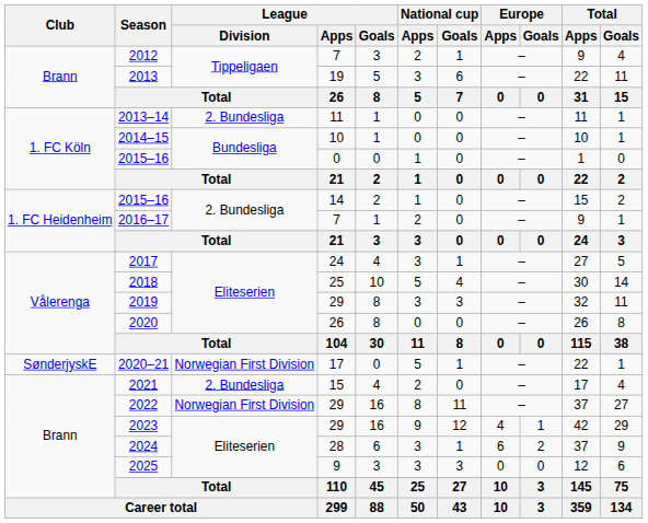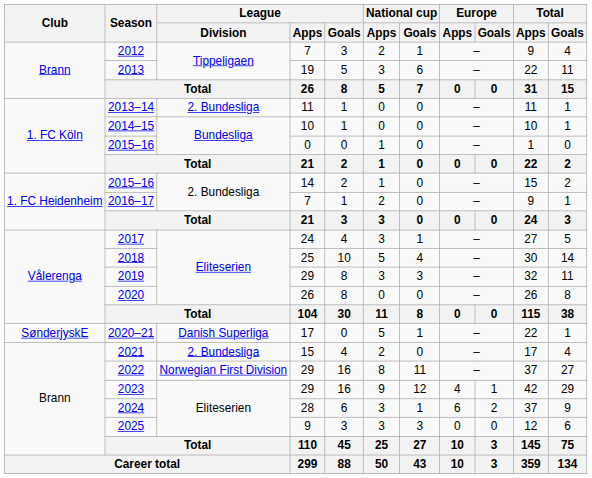 <table class="wikitable" style="text-align:center">
 <tr>
 <th rowspan="2">Club</th>
 <th rowspan="2">Season</th>
 <th colspan="3">League</th>
 <th colspan="2">National cup</th>
 <th colspan="2">Europe</th>
 <th colspan="2">Total</th>
 </tr>
 <tr>
 <th>Division</th>
 <th>Apps</th>
 <th>Goals</th>
 <th>Apps</th>
 <th>Goals</th>
 <th>Apps</th>
 <th>Goals</th>
 <th>Apps</th>
 <th>Goals</th>
 </tr>
 <tr>
 <td rowspan="3"><a href='#'>Brann</a></td>
 <td><a href='#'>2012</a></td>
 <td rowspan="2"><a href='#'>Tippeligaen</a></td>
 <td>7</td>
 <td>3</td>
 <td>2</td>
 <td>1</td>
 <td colspan="2">–</td>
 <td>9</td>
 <td>4</td>
 </tr>
 <tr>
 <td><a href='#'>2013</a></td>
 <td>19</td>
 <td>5</td>
 <td>3</td>
 <td>6</td>
 <td colspan="2">–</td>
 <td>22</td>
 <td>11</td>
 </tr>
 <tr>
 <th colspan="2">Total</th>
 <th>26</th>
 <th>8</th>
 <th>5</th>
 <th>7</th>
 <th>0</th>
 <th>0</th>
 <th>31</th>
 <th>15</th>
 </tr>
 <tr>
 <td rowspan=4><a href='#'>1. FC Köln</a></td>
 <td><a href='#'>2013–14</a></td>
 <td><a href='#'>2. Bundesliga</a></td>
 <td>11</td>
 <td>1</td>
 <td>0</td>
 <td>0</td>
 <td colspan="2">–</td>
 <td>11</td>
 <td>1</td>
 </tr>
 <tr>
 <td><a href='#'>2014–15</a></td>
 <td rowspan="2"><a href='#'>Bundesliga</a></td>
 <td>10</td>
 <td>1</td>
 <td>0</td>
 <td>0</td>
 <td colspan="2">–</td>
 <td>10</td>
 <td>1</td>
 </tr>
 <tr>
 <td><a href='#'>2015–16</a></td>
 <td>0</td>
 <td>0</td>
 <td>1</td>
 <td>0</td>
 <td colspan="2">–</td>
 <td>1</td>
 <td>0</td>
 </tr>
 <tr>
 <th colspan="2">Total</th>
 <th>21</th>
 <th>2</th>
 <th>1</th>
 <th>0</th>
 <th>0</th>
 <th>0</th>
 <th>22</th>
 <th>2</th>
 </tr>
 <tr>
 <td rowspan="3"><a href='#'>1. FC Heidenheim</a></td>
 <td><a href='#'>2015–16</a></td>
 <td rowspan="2">2. Bundesliga</td>
 <td>14</td>
 <td>2</td>
 <td>1</td>
 <td>0</td>
 <td colspan="2">–</td>
 <td>15</td>
 <td>2</td>
 </tr>
 <tr>
 <td><a href='#'>2016–17</a></td>
 <td>7</td>
 <td>1</td>
 <td>2</td>
 <td>0</td>
 <td colspan="2">–</td>
 <td>9</td>
 <td>1</td>
 </tr>
 <tr>
 <th colspan="2">Total</th>
 <th>21</th>
 <th>3</th>
 <th>3</th>
 <th>0</th>
 <th>0</th>
 <th>0</th>
 <th>24</th>
 <th>3</th>
 </tr>
 <tr>
 <td rowspan="5"><a href='#'>Vålerenga</a></td>
 <td><a href='#'>2017</a></td>
 <td rowspan="4"><a href='#'>Eliteserien</a></td>
 <td>24</td>
 <td>4</td>
 <td>3</td>
 <td>1</td>
 <td colspan="2">–</td>
 <td>27</td>
 <td>5</td>
 </tr>
 <tr>
 <td><a href='#'>2018</a></td>
 <td>25</td>
 <td>10</td>
 <td>5</td>
 <td>4</td>
 <td colspan="2">–</td>
 <td>30</td>
 <td>14</td>
 </tr>
 <tr>
 <td><a href='#'>2019</a></td>
 <td>29</td>
 <td>8</td>
 <td>3</td>
 <td>3</td>
 <td colspan="2">–</td>
 <td>32</td>
 <td>11</td>
 </tr>
 <tr>
 <td><a href='#'>2020</a></td>
 <td>26</td>
 <td>8</td>
 <td>0</td>
 <td>0</td>
 <td colspan="2">–</td>
 <td>26</td>
 <td>8</td>
 </tr>
 <tr>
 <th colspan="2">Total</th>
 <th>104</th>
 <th>30</th>
 <th>11</th>
 <th>8</th>
 <th>0</th>
 <th>0</th>
 <th>115</th>
 <th>38</th>
 </tr>
 <tr>
 <td><a href='#'>SønderjyskE</a></td>
 <td><a href='#'>2020–21</a></td>
-<td><a href='#'>Norwegian First Division</a></td>
+<td><a href='#'>Danish Superliga</a></td>
 <td>17</td>
 <td>0</td>
 <td>5</td>
 <td>1</td>
 <td colspan="2">–</td>
 <td>22</td>
 <td>1</td>
 </tr>
 <tr>
 <td rowspan="6">Brann</td>
 <td><a href='#'>2021</a></td>
 <td><a href='#'>2. Bundesliga</a></td>
 <td>15</td>
 <td>4</td>
 <td>2</td>
 <td>0</td>
 <td colspan="2">–</td>
 <td>17</td>
 <td>4</td>
 </tr>
 <tr>
 <td><a href='#'>2022</a></td>
 <td><a href='#'>Norwegian First Division</a></td>
 <td>29</td>
 <td>16</td>
 <td>8</td>
 <td>11</td>
 <td colspan="2">–</td>
 <td>37</td>
 <td>27</td>
 </tr>
 <tr>
 <td><a href='#'>2023</a></td>
 <td rowspan="3">Eliteserien</td>
 <td>29</td>
 <td>16</td>
 <td>9</td>
 <td>12</td>
 <td>4</td>
 <td>1</td>
 <td>42</td>
 <td>29</td>
 </tr>
 <tr>
 <td><a href='#'>2024</a></td>
 <td>28</td>
 <td>6</td>
 <td>3</td>
 <td>1</td>
 <td>6</td>
 <td>2</td>
 <td>37</td>
 <td>9</td>
 </tr>
 <tr>
 <td><a href='#'>2025</a></td>
 <td>9</td>
 <td>3</td>
 <td>3</td>
 <td>3</td>
 <td>0</td>
 <td>0</td>
 <td>12</td>
 <td>6</td>
 </tr>
 <tr>
 <th colspan="2">Total</th>
 <th>110</th>
 <th>45</th>
 <th>25</th>
 <th>27</th>
 <th>10</th>
 <th>3</th>
 <th>145</th>
 <th>75</th>
 </tr>
 <tr>
 <th colspan="3">Career total</th>
 <th>299</th>
 <th>88</th>
 <th>50</th>
 <th>43</th>
 <th>10</th>
 <th>3</th>
 <th>359</th>
 <th>134</th>
 </tr>
 </table>
